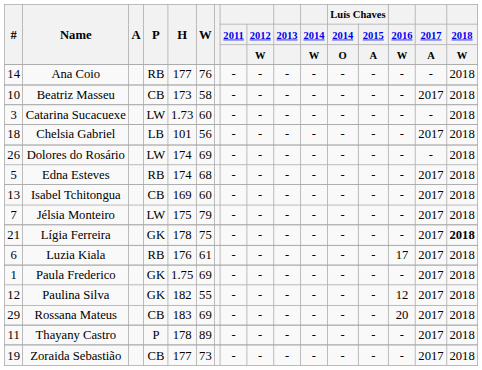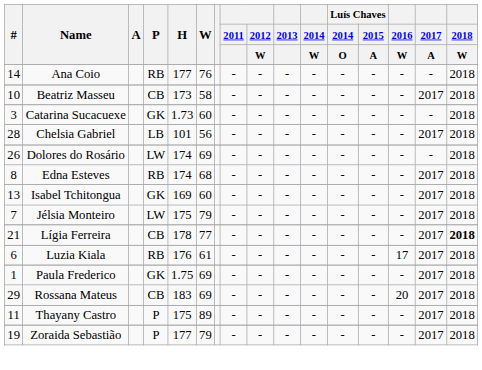 <table class="wikitable plainrowheaders sortable" style="text-align:center">
 <tr>
 <th scope="col" rowspan="3">#</th>
 <th scope="col" rowspan="3">Name</th>
 <th scope="col" rowspan="3">A</th>
 <th scope="col" rowspan="3">P</th>
 <th scope="col" rowspan="3">H</th>
 <th scope="col" rowspan="3">W</th>
 <th scope="col" rowspan="3"></th>
 <th colspan="2"><small></small></th>
 <th colspan="1"><small></small></th>
 <th colspan="1"><small></small></th>
 <th colspan="2"><small>Luís Chaves</small></th>
 <th colspan="1"><small></small></th>
 <th colspan="1"><small></small></th>
 <th colspan="1"><small></small></th>
 </tr>
 <tr>
 <th colspan="1"><small><a href='#'>2011</a></small></th>
 <th colspan="1"><small><a href='#'>2012</a></small></th>
 <th colspan="1"><small><a href='#'>2013</a></small></th>
 <th colspan="1"><small><a href='#'>2014</a></small></th>
 <th colspan="1"><small><a href='#'>2014</a></small></th>
 <th colspan="1"><small><a href='#'>2015</a></small></th>
 <th colspan="1"><small><a href='#'>2016</a></small></th>
 <th colspan="1"><small><a href='#'>2017</a></small></th>
 <th colspan="1"><small><a href='#'>2018</a></small></th>
 </tr>
 <tr>
 <th scope="col" rowspan="1"><small></small></th>
 <th scope="col" rowspan="1"><small>W</small></th>
 <th scope="col" rowspan="1"><small></small></th>
 <th scope="col" rowspan="1"><small>W</small></th>
 <th scope="col" rowspan="1"><small>O</small></th>
 <th scope="col" rowspan="1"><small>A</small></th>
 <th scope="col" rowspan="1"><small>W</small></th>
 <th scope="col" rowspan="1"><small>A</small></th>
 <th scope="col" rowspan="1"><small>W</small></th>
 </tr>
 <tr>
 </tr>
 <tr || Alcina Chitangueleca || >
 </tr>
 <tr>
 </tr>
 <tr || Alexandra Chaca || >
 </tr>
 <tr>
 </tr>
 <tr || Amélia Caluyombo || >
 </tr>
 <tr>
 </tr>
 <tr || Aminata Kanka || >
 </tr>
 <tr>
 <td>14</td>
 <td>Ana Coio</td>
 <td></td>
 <td data-sort-value="2.3">RB</td>
 <td>177</td>
 <td>76</td>
 <td></td>
 <td>-</td>
 <td>-</td>
 <td>-</td>
 <td>-</td>
 <td>-</td>
 <td>-</td>
 <td>-</td>
 <td>-</td>
 <td>2018</td>
 </tr>
 <tr>
 </tr>
 <tr || Antónia Santos || >
 </tr>
 <tr>
 </tr>
 <tr || Audília Carlos ||-||-||-||-|| >
 </tr>
 <tr>
 <td>10</td>
 <td>Beatriz Masseu</td>
 <td></td>
 <td data-sort-value="2.2">CB</td>
 <td>173</td>
 <td>58</td>
 <td></td>
 <td>-</td>
 <td>-</td>
 <td>-</td>
 <td>-</td>
 <td>-</td>
 <td>-</td>
 <td>-</td>
 <td>2017</td>
 <td>2018</td>
 </tr>
 <tr>
 </tr>
 <tr || Carla Cruz ||-||-||-||-|| >
 </tr>
 <tr>
 </tr>
 <tr || Carolina Mafuca ||-||data-sort-value="3"|W||-||-|| >
 </tr>
 <tr>
 </tr>
 <tr || Carolina Martins ||-||-||-||-|| >
 </tr>
 <tr>
 <td data-sort-value="03">3</td>
 <td>Catarina Sucacuexe</td>
 <td></td>
-<td data-sort-value="3.1">LW</td>
+<td data-sort-value="1">GK</td>
 <td>1.73</td>
 <td>60</td>
 <td></td>
 <td>-</td>
 <td>-</td>
 <td>-</td>
 <td>-</td>
 <td>-</td>
 <td>-</td>
 <td>-</td>
 <td>-</td>
 <td>2018</td>
 </tr>
 <tr>
 </tr>
 <tr || Celma Hebo || >
 </tr>
 <tr>
 </tr>
 <tr || Celma Mário || >
 </tr>
 <tr>
 </tr>
 <tr || Chaúla Paulo || >
 </tr>
 <tr>
-<td>18</td>
+<td>28</td>
 <td>Chelsia Gabriel</td>
 <td></td>
 <td data-sort-value="2.1">LB</td>
 <td>101</td>
 <td>56</td>
 <td></td>
 <td>-</td>
 <td>-</td>
 <td>-</td>
 <td>-</td>
 <td>-</td>
 <td>-</td>
 <td>-</td>
 <td>2017</td>
 <td>2018</td>
 </tr>
 <tr>
 </tr>
 <tr || >
 </tr>
 <tr>
 </tr>
 <tr || data-sort-value="Delia"|Délia Hebo || >
 </tr>
 <tr>
 <td>26</td>
 <td>Dolores do Rosário</td>
 <td></td>
 <td data-sort-value="3.1">LW</td>
 <td>174</td>
 <td>69</td>
 <td></td>
 <td>-</td>
 <td>-</td>
 <td>-</td>
 <td>-</td>
 <td>-</td>
 <td>-</td>
 <td>-</td>
 <td>-</td>
 <td>2018</td>
 </tr>
 <tr>
-<td data-sort-value="05">5</td>
+<td data-sort-value="05">8</td>
 <td>Edna Esteves</td>
 <td></td>
 <td data-sort-value="2.3">RB</td>
 <td>174</td>
 <td>68</td>
 <td></td>
 <td>-</td>
 <td>-</td>
 <td>-</td>
 <td>-</td>
 <td>-</td>
 <td>-</td>
 <td>-</td>
 <td>2017</td>
 <td>2018</td>
 </tr>
 <tr>
 </tr>
 <tr || Edvânia Cassange ||-||-||-||-|| >
 </tr>
 <tr>
 </tr>
 <tr || Eliane Paulo || >
 </tr>
 <tr>
 </tr>
 <tr || Elisandra de Sousa ||-||P||-||-|| >
 </tr>
 <tr>
 </tr>
 <tr || Eunice Luís || >
 </tr>
 <tr>
 </tr>
 <tr || Feligénia Fernandes ||-||data-sort-value="1"|GK||-||-|| >
 </tr>
 <tr>
 </tr>
 <tr || Fernanda Cungulo || >
 </tr>
 <tr>
 </tr>
 <tr || Giovânia Eduardo || >
 </tr>
 <tr>
 </tr>
 <tr || Giza Rangel || >
 </tr>
 <tr>
 </tr>
 <tr || Glória Mayala || >
 </tr>
 <tr>
 </tr>
 <tr || >
 </tr>
 <tr>
 </tr>
 <tr || Hermenegilda Hebo ||-||-||-||-|| >
 </tr>
 <tr>
 </tr>
 <tr || Ilódia Joaquim ||-||-||-||-|| >
 </tr>
 <tr>
 </tr>
 <tr || Ivaldina Pereira ||-||data-sort-value="3"|W||-||-|| >
 </tr>
 <tr>
 <td>13</td>
 <td>Isabel Tchitongua</td>
 <td></td>
-<td data-sort-value="2.2">CB</td>
+<td data-sort-value="1">GK</td>
 <td>169</td>
 <td>60</td>
 <td></td>
 <td>-</td>
 <td>-</td>
 <td>-</td>
 <td>-</td>
 <td>-</td>
 <td>-</td>
 <td>-</td>
 <td>2017</td>
 <td>2018</td>
 </tr>
 <tr>
 <td data-sort-value="07">7</td>
 <td data-sort-value="Jelsia">Jélsia Monteiro</td>
 <td></td>
 <td data-sort-value="3.1">LW</td>
 <td>175</td>
 <td>79</td>
 <td></td>
 <td>-</td>
 <td>-</td>
 <td>-</td>
 <td>-</td>
 <td>-</td>
 <td>-</td>
 <td>-</td>
 <td>2017</td>
 <td>2018</td>
 </tr>
 <tr>
 </tr>
 <tr || Jessénia Pinto ||-||-||-||-|| >
 </tr>
 <tr>
 </tr>
 <tr || Joana Costa || >
 </tr>
 <tr>
 </tr>
 <tr || Jocelina Yanda || >
 </tr>
 <tr>
 </tr>
 <tr || >
 </tr>
 <tr>
 </tr>
 <tr || Jurelma Lenga ||-||data-sort-value="2"|B||-||-|| >
 </tr>
 <tr>
 </tr>
 <tr || data-sort-value="Kassia"|Kássia César || >
 </tr>
 <tr>
 </tr>
 <tr || data-sort-value="Kelvia"|Kélvia Bundi ||-||data-sort-value="3"|W||-||-|| >
 </tr>
 <tr>
 <td>21</td>
 <td data-sort-value="Ligia">Lígia Ferreira</td>
 <td></td>
-<td data-sort-value="1">GK</td>
+<td data-sort-value="2.2">CB</td>
 <td>178</td>
-<td>75</td>
+<td>77</td>
 <td></td>
 <td>-</td>
 <td>-</td>
 <td>-</td>
 <td>-</td>
 <td>-</td>
 <td>-</td>
 <td>-</td>
 <td>2017</td>
 <td><strong>2018</strong></td>
 </tr>
 <tr>
 </tr>
 <tr || >
 </tr>
 <tr>
 </tr>
 <tr || Lucélia Mário || >
 </tr>
 <tr>
 </tr>
 <tr || Lucinda Ganga || >
 </tr>
 <tr>
 </tr>
 <tr || Ludmila Banha ||-||-||-||-|| >
 </tr>
 <tr>
 <td data-sort-value="06">6</td>
 <td>Luzia Kiala</td>
 <td></td>
 <td data-sort-value="2.3">RB</td>
 <td>176</td>
 <td>61</td>
 <td></td>
 <td>-</td>
 <td>-</td>
 <td>-</td>
 <td>-</td>
 <td>-</td>
 <td>-</td>
 <td>17</td>
 <td>2017</td>
 <td>2018</td>
 </tr>
 <tr>
 </tr>
 <tr || Mafuta Pedro || >
 </tr>
 <tr>
 </tr>
 <tr || >
 </tr>
 <tr>
 </tr>
 <tr || Mara Kanuela ||-||-||-||-|| >
 </tr>
 <tr>
 </tr>
 <tr || data-sort-value="Marcia"|Márcia Manuel ||-||data-sort-value="3"|W||-||-|| >
 </tr>
 <tr>
 </tr>
 <tr || Marília Francisco ||-||data-sort-value="2"|B||-||-|| >
 </tr>
 <tr>
 </tr>
 <tr || Marília Quizelete || >
 </tr>
 <tr>
 </tr>
 <tr || data-sort-value="Nadia"|Nádia Lucas ||  ||-||-||-||-||>
 </tr>
 <tr>
 </tr>
 <tr || >
 </tr>
 <tr>
 </tr>
 <tr || Nicol da Costa || >
 </tr>
 <tr>
 </tr>
 <tr || Nicoli Cândido || >
 </tr>
 <tr>
 </tr>
 <tr || Olga António ||-||data-sort-value="2"|B||-||-|| >
 </tr>
 <tr>
 </tr>
 <tr || Otília Alves || >
 </tr>
 <tr>
 </tr>
 <tr || Patrícia Neto || >
 </tr>
 <tr>
 <td data-sort-value="01">1</td>
 <td>Paula Frederico</td>
 <td></td>
 <td data-sort-value="1">GK</td>
 <td>1.75</td>
 <td>69</td>
 <td></td>
 <td>-</td>
 <td>-</td>
 <td>-</td>
 <td>-</td>
 <td>-</td>
 <td>-</td>
 <td>-</td>
 <td>2017</td>
 <td>2018</td>
 </tr>
 <tr>
-<td>12</td>
-<td>Paulina Silva</td>
-<td></td>
-<td data-sort-value="1">GK</td>
-<td>182</td>
-<td>55</td>
-<td></td>
-<td>-</td>
-<td>-</td>
-<td>-</td>
-<td>-</td>
-<td>-</td>
-<td>-</td>
-<td>12</td>
-<td>2017</td>
-<td>2018</td>
-</tr>
-<tr>
 <td>29</td>
 <td>Rossana Mateus</td>
 <td></td>
 <td data-sort-value="2.2">CB</td>
 <td>183</td>
 <td>69</td>
 <td></td>
 <td>-</td>
 <td>-</td>
 <td>-</td>
 <td>-</td>
 <td>-</td>
 <td>-</td>
 <td>20</td>
 <td>2017</td>
 <td>2018</td>
 </tr>
 <tr>
 </tr>
 <tr || Ruth Dum ||-||data-sort-value="2"|B||-||-|| >
 </tr>
 <tr>
 </tr>
 <tr || Ruth João || >
 </tr>
 <tr>
 </tr>
 <tr || Sandra Chivinda ||-||-||-||-|| >
 </tr>
 <tr>
 </tr>
 <tr || Shekina Gomes ||-||-||-||-|| >
 </tr>
 <tr>
 </tr>
 <tr || Stella Domingos || >
 </tr>
 <tr>
 </tr>
 <tr || data-sort-value="Stelvia"|Stélvia Pascoal ||-||data-sort-value="2"|B||-||-|| >
 </tr>
 <tr>
 </tr>
 <tr || Swelly Simão || >
 </tr>
 <tr>
 </tr>
 <tr || Tchesa Pemba || >
 </tr>
 <tr>
 </tr>
 <tr || Tchimi Vissueca || >
 </tr>
 <tr>
 </tr>
 <tr || Teresa Leite || >
 </tr>
 <tr>
 <td>11</td>
 <td>Thayany Castro</td>
 <td></td>
 <td>P</td>
-<td>178</td>
+<td>175</td>
 <td>89</td>
 <td></td>
 <td>-</td>
 <td>-</td>
 <td>-</td>
 <td>-</td>
 <td>-</td>
 <td>-</td>
 <td>-</td>
 <td>2017</td>
 <td>2018</td>
 </tr>
 <tr>
 </tr>
 <tr || Vera Ngonga || >
 </tr>
 <tr>
 </tr>
 <tr || >
 </tr>
 <tr>
 </tr>
 <tr || >
 </tr>
 <tr>
 </tr>
 <tr || Voneiti Domingos || >
 </tr>
 <tr>
 </tr>
 <tr || Wilma Luceu || >
 </tr>
 <tr>
 </tr>
 <tr || Zolinda Santo || >
 </tr>
 <tr>
 <td>19</td>
 <td>Zoraida Sebastião</td>
 <td></td>
-<td data-sort-value="2.2">CB</td>
+<td>P</td>
 <td>177</td>
-<td>73</td>
+<td>79</td>
 <td></td>
 <td>-</td>
 <td>-</td>
 <td>-</td>
 <td>-</td>
 <td>-</td>
 <td>-</td>
 <td>-</td>
 <td>2017</td>
 <td>2018</td>
 </tr>
 </table>
